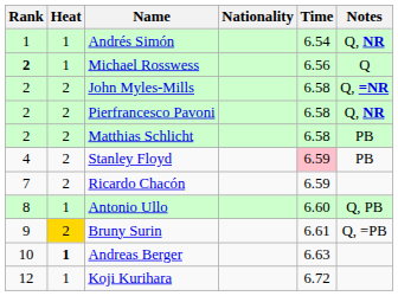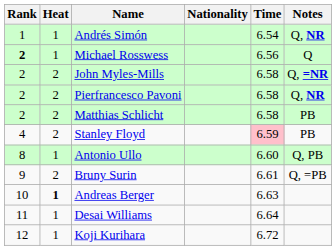 <table class="wikitable sortable" style="text-align:center">
 <tr>
 <th>Rank</th>
 <th>Heat</th>
 <th>Name</th>
 <th>Nationality</th>
 <th>Time</th>
 <th>Notes</th>
 </tr>
 <tr bgcolor=ccffcc>
 <td>1</td>
 <td>1</td>
 <td align="left"><a href='#'>Andrés Simón</a></td>
 <td align=left></td>
 <td>6.54</td>
 <td>Q, <strong><a href='#'>NR</a></strong></td>
 </tr>
 <tr bgcolor=ccffcc>
 <td><strong>2</strong></td>
 <td>1</td>
 <td align="left"><a href='#'>Michael Rosswess</a></td>
 <td align=left></td>
 <td>6.56</td>
 <td>Q</td>
 </tr>
 <tr bgcolor=ccffcc>
 <td>2</td>
 <td>2</td>
 <td align="left"><a href='#'>John Myles-Mills</a></td>
 <td align=left></td>
 <td>6.58</td>
 <td>Q, <strong><a href='#'>=NR</a></strong></td>
 </tr>
 <tr bgcolor=ccffcc>
 <td>2</td>
 <td>2</td>
 <td align="left"><a href='#'>Pierfrancesco Pavoni</a></td>
 <td align=left></td>
 <td>6.58</td>
 <td>Q, <strong><a href='#'>NR</a></strong></td>
 </tr>
 <tr bgcolor=ccffcc>
 <td>2</td>
 <td>2</td>
 <td align="left"><a href='#'>Matthias Schlicht</a></td>
 <td align=left></td>
 <td>6.58</td>
 <td>PB</td>
 </tr>
 <tr>
 <td>4</td>
 <td>2</td>
 <td align="left"><a href='#'>Stanley Floyd</a></td>
 <td align=left></td>
 <td style="background: pink;">6.59</td>
 <td>PB</td>
 </tr>
-<tr>
-<td>7</td>
-<td>2</td>
-<td align="left"><a href='#'>Ricardo Chacón</a></td>
-<td align=left></td>
-<td>6.59</td>
-<td></td>
-</tr>
 <tr bgcolor=ccffcc>
 <td>8</td>
 <td>1</td>
 <td align="left"><a href='#'>Antonio Ullo</a></td>
 <td align=left></td>
 <td>6.60</td>
 <td>Q, PB</td>
 </tr>
 <tr>
 <td>9</td>
-<td style="background: gold;">2</td>
+<td>2</td>
 <td align="left"><a href='#'>Bruny Surin</a></td>
 <td align=left></td>
 <td>6.61</td>
 <td>Q, =PB</td>
 </tr>
 <tr>
 <td>10</td>
 <td><strong>1</strong></td>
 <td align="left"><a href='#'>Andreas Berger</a></td>
 <td align=left></td>
 <td>6.63</td>
 <td></td>
 </tr>
 <tr>
+<td>11</td>
+<td>1</td>
+<td align="left"><a href='#'>Desai Williams</a></td>
+<td align=left></td>
+<td>6.64</td>
+<td></td>
+</tr>
+<tr>
 <td>12</td>
 <td>1</td>
 <td align="left"><a href='#'>Koji Kurihara</a></td>
 <td align=left></td>
 <td>6.72</td>
 <td></td>
 </tr>
 </table>
